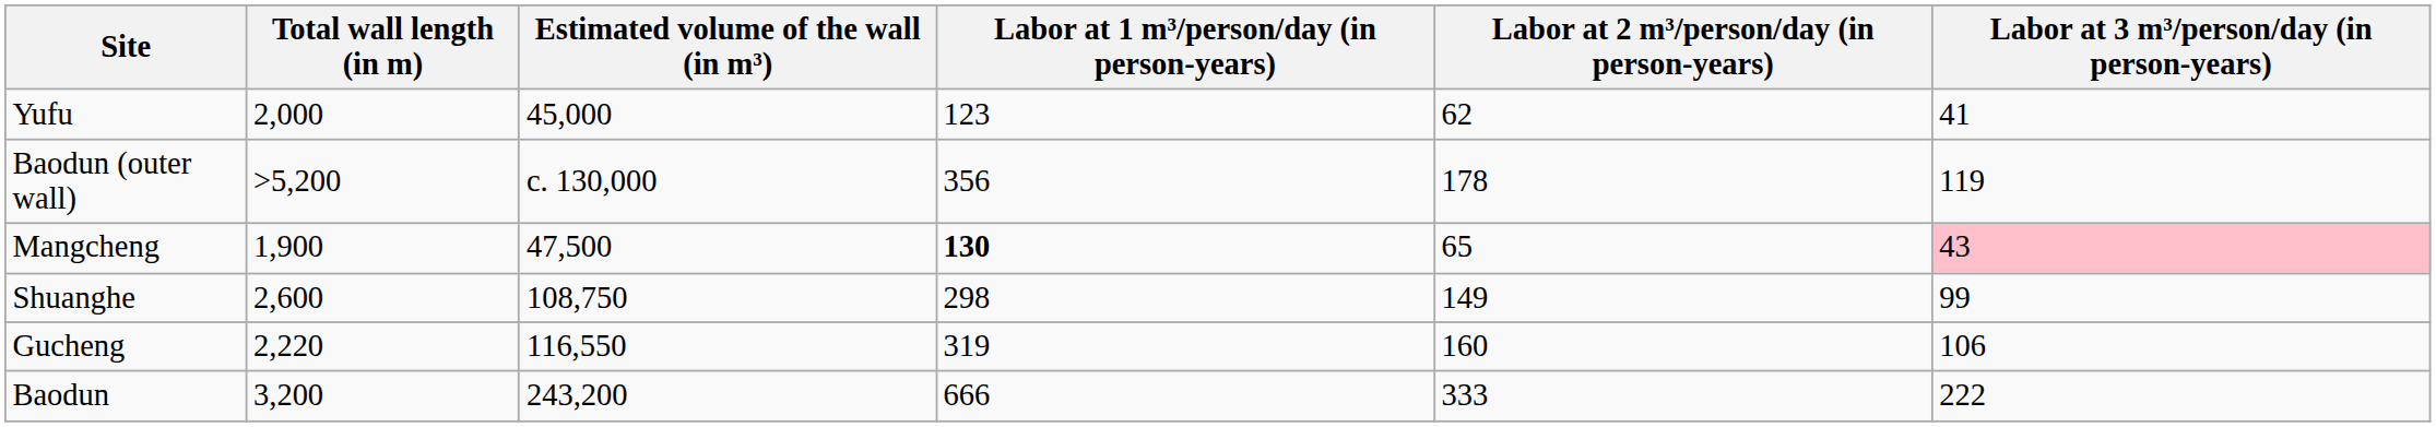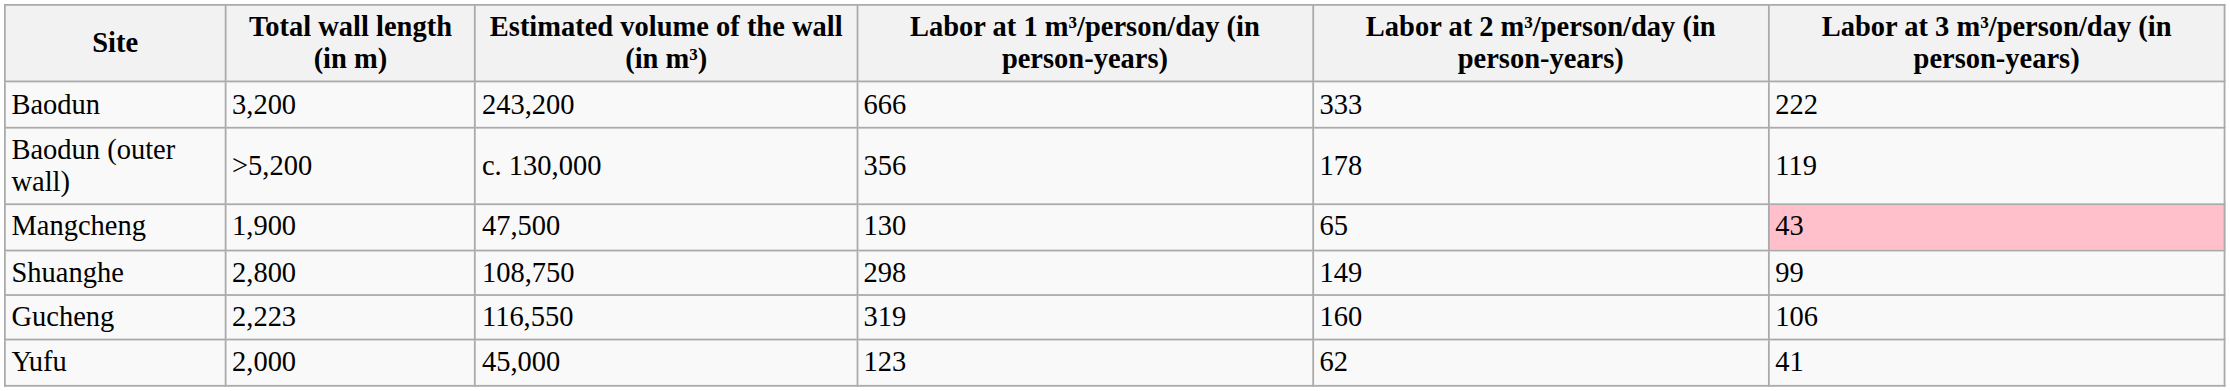 <table class="wikitable">
 <tr>
 <th>Site</th>
 <th>Total wall length (in m)</th>
 <th>Estimated volume of the wall (in m³)</th>
 <th>Labor at 1 m³/person/day (in person-years)</th>
 <th>Labor at 2 m³/person/day (in person-years)</th>
 <th>Labor at 3 m³/person/day (in person-years)</th>
 </tr>
 <tr>
-<td>Yufu</td>
-<td>2,000</td>
-<td>45,000</td>
-<td>123</td>
-<td>62</td>
-<td>41</td>
+<td>Baodun</td>
+<td>3,200</td>
+<td>243,200</td>
+<td>666</td>
+<td>333</td>
+<td>222</td>
 </tr>
 <tr>
 <td>Baodun (outer wall)</td>
 <td>>5,200</td>
 <td>c. 130,000</td>
 <td>356</td>
 <td>178</td>
 <td>119</td>
 </tr>
 <tr>
 <td>Mangcheng</td>
 <td>1,900</td>
 <td>47,500</td>
-<td><strong>130</strong></td>
+<td>130</td>
 <td>65</td>
 <td style="background: pink;">43</td>
 </tr>
 <tr>
 <td>Shuanghe</td>
-<td>2,600</td>
+<td>2,800</td>
 <td>108,750</td>
 <td>298</td>
 <td>149</td>
 <td>99</td>
 </tr>
 <tr>
 <td>Gucheng</td>
-<td>2,220</td>
+<td>2,223</td>
 <td>116,550</td>
 <td>319</td>
 <td>160</td>
 <td>106</td>
 </tr>
 <tr>
-<td>Baodun</td>
-<td>3,200</td>
-<td>243,200</td>
-<td>666</td>
-<td>333</td>
-<td>222</td>
+<td>Yufu</td>
+<td>2,000</td>
+<td>45,000</td>
+<td>123</td>
+<td>62</td>
+<td>41</td>
 </tr>
 </table>
